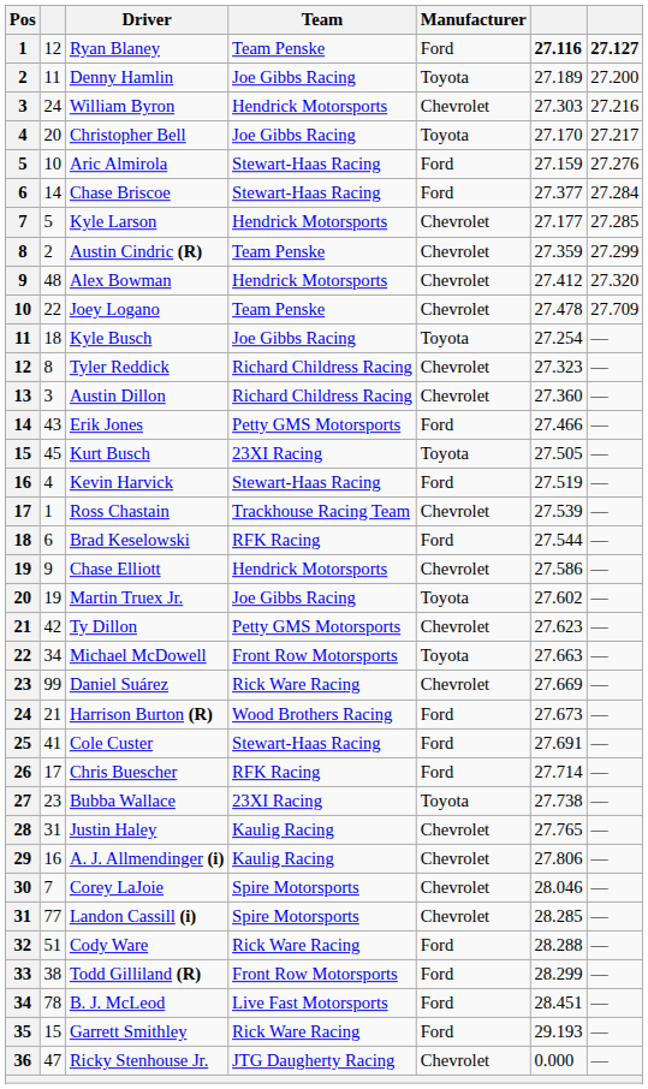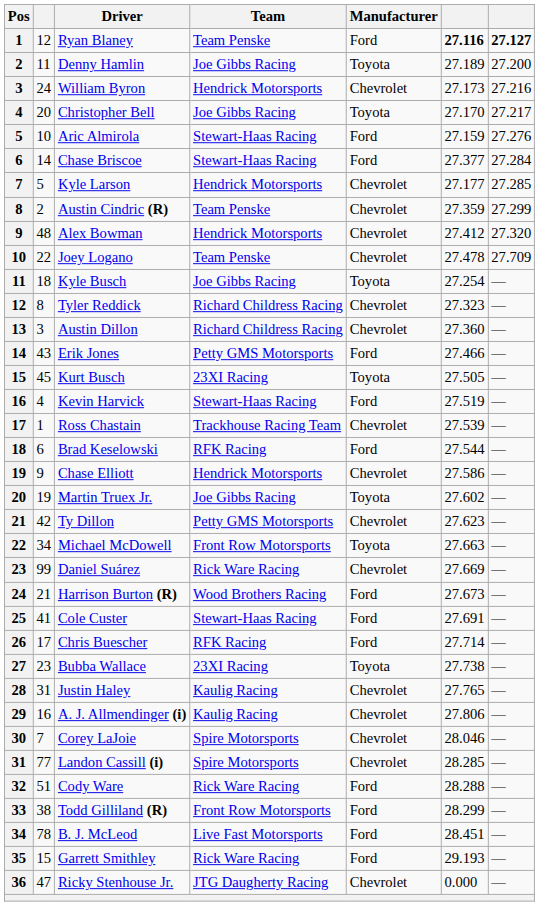 <table class="wikitable" style="font-size:95%">
 <tr>
 <th>Pos</th>
 <th></th>
 <th>Driver</th>
 <th>Team</th>
 <th>Manufacturer</th>
 <th></th>
 <th></th>
 </tr>
 <tr>
 <th>1</th>
 <td>12</td>
 <td><a href='#'>Ryan Blaney</a></td>
 <td><a href='#'>Team Penske</a></td>
 <td>Ford</td>
 <td><strong>27.116</strong></td>
 <td><strong>27.127</strong></td>
 </tr>
 <tr>
 <th>2</th>
 <td>11</td>
 <td><a href='#'>Denny Hamlin</a></td>
 <td><a href='#'>Joe Gibbs Racing</a></td>
 <td>Toyota</td>
 <td>27.189</td>
 <td>27.200</td>
 </tr>
 <tr>
 <th>3</th>
 <td>24</td>
 <td><a href='#'>William Byron</a></td>
 <td><a href='#'>Hendrick Motorsports</a></td>
 <td>Chevrolet</td>
-<td>27.303</td>
+<td>27.173</td>
 <td>27.216</td>
 </tr>
 <tr>
 <th>4</th>
 <td>20</td>
 <td><a href='#'>Christopher Bell</a></td>
 <td><a href='#'>Joe Gibbs Racing</a></td>
 <td>Toyota</td>
 <td>27.170</td>
 <td>27.217</td>
 </tr>
 <tr>
 <th>5</th>
 <td>10</td>
 <td><a href='#'>Aric Almirola</a></td>
 <td><a href='#'>Stewart-Haas Racing</a></td>
 <td>Ford</td>
 <td>27.159</td>
 <td>27.276</td>
 </tr>
 <tr>
 <th>6</th>
 <td>14</td>
 <td><a href='#'>Chase Briscoe</a></td>
 <td><a href='#'>Stewart-Haas Racing</a></td>
 <td>Ford</td>
 <td>27.377</td>
 <td>27.284</td>
 </tr>
 <tr>
 <th>7</th>
 <td>5</td>
 <td><a href='#'>Kyle Larson</a></td>
 <td><a href='#'>Hendrick Motorsports</a></td>
 <td>Chevrolet</td>
 <td>27.177</td>
 <td>27.285</td>
 </tr>
 <tr>
 <th>8</th>
 <td>2</td>
 <td><a href='#'>Austin Cindric</a> <strong>(R)</strong></td>
 <td><a href='#'>Team Penske</a></td>
 <td>Chevrolet</td>
 <td>27.359</td>
 <td>27.299</td>
 </tr>
 <tr>
 <th>9</th>
 <td>48</td>
 <td><a href='#'>Alex Bowman</a></td>
 <td><a href='#'>Hendrick Motorsports</a></td>
 <td>Chevrolet</td>
 <td>27.412</td>
 <td>27.320</td>
 </tr>
 <tr>
 <th>10</th>
 <td>22</td>
 <td><a href='#'>Joey Logano</a></td>
 <td><a href='#'>Team Penske</a></td>
 <td>Chevrolet</td>
 <td>27.478</td>
 <td>27.709</td>
 </tr>
 <tr>
 <th>11</th>
 <td>18</td>
 <td><a href='#'>Kyle Busch</a></td>
 <td><a href='#'>Joe Gibbs Racing</a></td>
 <td>Toyota</td>
 <td>27.254</td>
 <td>—</td>
 </tr>
 <tr>
 <th>12</th>
 <td>8</td>
 <td><a href='#'>Tyler Reddick</a></td>
 <td><a href='#'>Richard Childress Racing</a></td>
 <td>Chevrolet</td>
 <td>27.323</td>
 <td>—</td>
 </tr>
 <tr>
 <th>13</th>
 <td>3</td>
 <td><a href='#'>Austin Dillon</a></td>
 <td><a href='#'>Richard Childress Racing</a></td>
 <td>Chevrolet</td>
 <td>27.360</td>
 <td>—</td>
 </tr>
 <tr>
 <th>14</th>
 <td>43</td>
 <td><a href='#'>Erik Jones</a></td>
 <td><a href='#'>Petty GMS Motorsports</a></td>
 <td>Ford</td>
 <td>27.466</td>
 <td>—</td>
 </tr>
 <tr>
 <th>15</th>
 <td>45</td>
 <td><a href='#'>Kurt Busch</a></td>
 <td><a href='#'>23XI Racing</a></td>
 <td>Toyota</td>
 <td>27.505</td>
 <td>—</td>
 </tr>
 <tr>
 <th>16</th>
 <td>4</td>
 <td><a href='#'>Kevin Harvick</a></td>
 <td><a href='#'>Stewart-Haas Racing</a></td>
 <td>Ford</td>
 <td>27.519</td>
 <td>—</td>
 </tr>
 <tr>
 <th>17</th>
 <td>1</td>
 <td><a href='#'>Ross Chastain</a></td>
 <td><a href='#'>Trackhouse Racing Team</a></td>
 <td>Chevrolet</td>
 <td>27.539</td>
 <td>—</td>
 </tr>
 <tr>
 <th>18</th>
 <td>6</td>
 <td><a href='#'>Brad Keselowski</a></td>
 <td><a href='#'>RFK Racing</a></td>
 <td>Ford</td>
 <td>27.544</td>
 <td>—</td>
 </tr>
 <tr>
 <th>19</th>
 <td>9</td>
 <td><a href='#'>Chase Elliott</a></td>
 <td><a href='#'>Hendrick Motorsports</a></td>
 <td>Chevrolet</td>
 <td>27.586</td>
 <td>—</td>
 </tr>
 <tr>
 <th>20</th>
 <td>19</td>
 <td><a href='#'>Martin Truex Jr.</a></td>
 <td><a href='#'>Joe Gibbs Racing</a></td>
 <td>Toyota</td>
 <td>27.602</td>
 <td>—</td>
 </tr>
 <tr>
 <th>21</th>
 <td>42</td>
 <td><a href='#'>Ty Dillon</a></td>
 <td><a href='#'>Petty GMS Motorsports</a></td>
 <td>Chevrolet</td>
 <td>27.623</td>
 <td>—</td>
 </tr>
 <tr>
 <th>22</th>
 <td>34</td>
 <td><a href='#'>Michael McDowell</a></td>
 <td><a href='#'>Front Row Motorsports</a></td>
 <td>Toyota</td>
 <td>27.663</td>
 <td>—</td>
 </tr>
 <tr>
 <th>23</th>
 <td>99</td>
 <td><a href='#'>Daniel Suárez</a></td>
 <td><a href='#'>Rick Ware Racing</a></td>
 <td>Chevrolet</td>
 <td>27.669</td>
 <td>—</td>
 </tr>
 <tr>
 <th>24</th>
 <td>21</td>
 <td><a href='#'>Harrison Burton</a> <strong>(R)</strong></td>
 <td><a href='#'>Wood Brothers Racing</a></td>
 <td>Ford</td>
 <td>27.673</td>
 <td>—</td>
 </tr>
 <tr>
 <th>25</th>
 <td>41</td>
 <td><a href='#'>Cole Custer</a></td>
 <td><a href='#'>Stewart-Haas Racing</a></td>
 <td>Ford</td>
 <td>27.691</td>
 <td>—</td>
 </tr>
 <tr>
 <th>26</th>
 <td>17</td>
 <td><a href='#'>Chris Buescher</a></td>
 <td><a href='#'>RFK Racing</a></td>
 <td>Ford</td>
 <td>27.714</td>
 <td>—</td>
 </tr>
 <tr>
 <th>27</th>
 <td>23</td>
 <td><a href='#'>Bubba Wallace</a></td>
 <td><a href='#'>23XI Racing</a></td>
 <td>Toyota</td>
 <td>27.738</td>
 <td>—</td>
 </tr>
 <tr>
 <th>28</th>
 <td>31</td>
 <td><a href='#'>Justin Haley</a></td>
 <td><a href='#'>Kaulig Racing</a></td>
 <td>Chevrolet</td>
 <td>27.765</td>
 <td>—</td>
 </tr>
 <tr>
 <th>29</th>
 <td>16</td>
 <td><a href='#'>A. J. Allmendinger</a> <strong>(i)</strong></td>
 <td><a href='#'>Kaulig Racing</a></td>
 <td>Chevrolet</td>
 <td>27.806</td>
 <td>—</td>
 </tr>
 <tr>
 <th>30</th>
 <td>7</td>
 <td><a href='#'>Corey LaJoie</a></td>
 <td><a href='#'>Spire Motorsports</a></td>
 <td>Chevrolet</td>
 <td>28.046</td>
 <td>—</td>
 </tr>
 <tr>
 <th>31</th>
 <td>77</td>
 <td><a href='#'>Landon Cassill</a> <strong>(i)</strong></td>
 <td><a href='#'>Spire Motorsports</a></td>
 <td>Chevrolet</td>
 <td>28.285</td>
 <td>—</td>
 </tr>
 <tr>
 <th>32</th>
 <td>51</td>
 <td><a href='#'>Cody Ware</a></td>
 <td><a href='#'>Rick Ware Racing</a></td>
 <td>Ford</td>
 <td>28.288</td>
 <td>—</td>
 </tr>
 <tr>
 <th>33</th>
 <td>38</td>
 <td><a href='#'>Todd Gilliland</a> <strong>(R)</strong></td>
 <td><a href='#'>Front Row Motorsports</a></td>
 <td>Ford</td>
 <td>28.299</td>
 <td>—</td>
 </tr>
 <tr>
 <th>34</th>
 <td>78</td>
 <td><a href='#'>B. J. McLeod</a></td>
 <td><a href='#'>Live Fast Motorsports</a></td>
 <td>Ford</td>
 <td>28.451</td>
 <td>—</td>
 </tr>
 <tr>
 <th>35</th>
 <td>15</td>
 <td><a href='#'>Garrett Smithley</a></td>
 <td><a href='#'>Rick Ware Racing</a></td>
 <td>Ford</td>
 <td>29.193</td>
 <td>—</td>
 </tr>
 <tr>
 <th>36</th>
 <td>47</td>
 <td><a href='#'>Ricky Stenhouse Jr.</a></td>
 <td><a href='#'>JTG Daugherty Racing</a></td>
 <td>Chevrolet</td>
 <td>0.000</td>
 <td>—</td>
 </tr>
 <tr>
 <th colspan="7"></th>
 </tr>
 </table>
